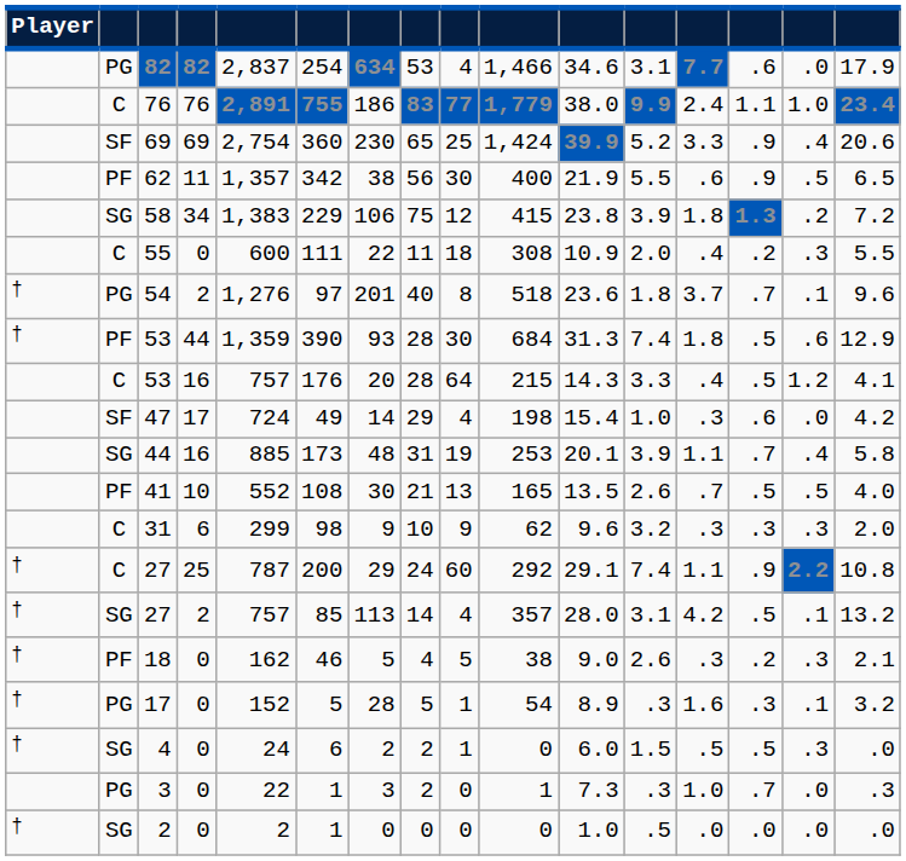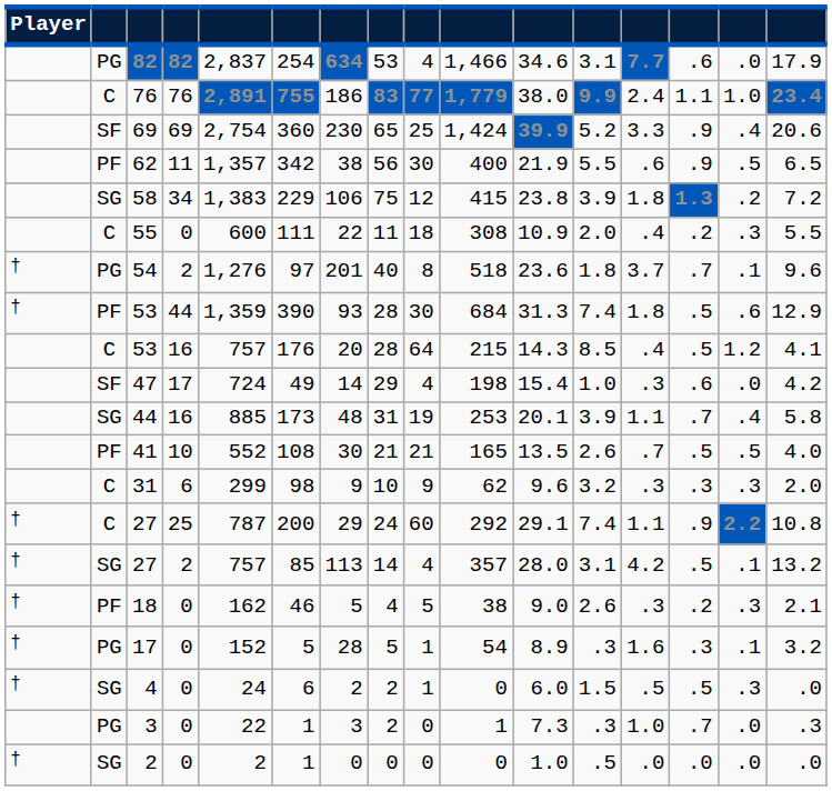 <table class="wikitable sortable" style="font-size: 95%; text-align:right;">
 <tr>
 <th style="background:#041E42; color:#FFFFFF; border-top:#0057B7 3px solid; border-bottom:#0057B7 3px solid;">Player</th>
 <th style="background:#041E42; color:#FFFFFF; border-top:#0057B7 3px solid; border-bottom:#0057B7 3px solid;"></th>
 <th style="background:#041E42; color:#FFFFFF; border-top:#0057B7 3px solid; border-bottom:#0057B7 3px solid;"></th>
 <th style="background:#041E42; color:#FFFFFF; border-top:#0057B7 3px solid; border-bottom:#0057B7 3px solid;"></th>
 <th style="background:#041E42; color:#FFFFFF; border-top:#0057B7 3px solid; border-bottom:#0057B7 3px solid;"></th>
 <th style="background:#041E42; color:#FFFFFF; border-top:#0057B7 3px solid; border-bottom:#0057B7 3px solid;"></th>
 <th style="background:#041E42; color:#FFFFFF; border-top:#0057B7 3px solid; border-bottom:#0057B7 3px solid;"></th>
 <th style="background:#041E42; color:#FFFFFF; border-top:#0057B7 3px solid; border-bottom:#0057B7 3px solid;"></th>
 <th style="background:#041E42; color:#FFFFFF; border-top:#0057B7 3px solid; border-bottom:#0057B7 3px solid;"></th>
 <th style="background:#041E42; color:#FFFFFF; border-top:#0057B7 3px solid; border-bottom:#0057B7 3px solid;"></th>
 <th style="background:#041E42; color:#FFFFFF; border-top:#0057B7 3px solid; border-bottom:#0057B7 3px solid;"></th>
 <th style="background:#041E42; color:#FFFFFF; border-top:#0057B7 3px solid; border-bottom:#0057B7 3px solid;"></th>
 <th style="background:#041E42; color:#FFFFFF; border-top:#0057B7 3px solid; border-bottom:#0057B7 3px solid;"></th>
 <th style="background:#041E42; color:#FFFFFF; border-top:#0057B7 3px solid; border-bottom:#0057B7 3px solid;"></th>
 <th style="background:#041E42; color:#FFFFFF; border-top:#0057B7 3px solid; border-bottom:#0057B7 3px solid;"></th>
 <th style="background:#041E42; color:#FFFFFF; border-top:#0057B7 3px solid; border-bottom:#0057B7 3px solid;"></th>
 </tr>
 <tr>
 <td style="text-align:left;"></td>
 <td style="text-align:center;">PG</td>
 <td style="background:#0057B7; color:#8D9093;"><strong>82</strong></td>
 <td style="background:#0057B7; color:#8D9093;"><strong>82</strong></td>
 <td>2,837</td>
 <td>254</td>
 <td style="background:#0057B7; color:#8D9093;"><strong>634</strong></td>
 <td>53</td>
 <td>4</td>
 <td>1,466</td>
 <td>34.6</td>
 <td>3.1</td>
 <td style="background:#0057B7; color:#8D9093;"><strong>7.7</strong></td>
 <td>.6</td>
 <td>.0</td>
 <td>17.9</td>
 </tr>
 <tr>
 <td style="text-align:left;"></td>
 <td style="text-align:center;">C</td>
 <td>76</td>
 <td>76</td>
 <td style="background:#0057B7; color:#8D9093;"><strong>2,891</strong></td>
 <td style="background:#0057B7; color:#8D9093;"><strong>755</strong></td>
 <td>186</td>
 <td style="background:#0057B7; color:#8D9093;"><strong>83</strong></td>
 <td style="background:#0057B7; color:#8D9093;"><strong>77</strong></td>
 <td style="background:#0057B7; color:#8D9093;"><strong>1,779</strong></td>
 <td>38.0</td>
 <td style="background:#0057B7; color:#8D9093;"><strong>9.9</strong></td>
 <td>2.4</td>
 <td>1.1</td>
 <td>1.0</td>
 <td style="background:#0057B7; color:#8D9093;"><strong>23.4</strong></td>
 </tr>
 <tr>
 <td style="text-align:left;"></td>
 <td style="text-align:center;">SF</td>
 <td>69</td>
 <td>69</td>
 <td>2,754</td>
 <td>360</td>
 <td>230</td>
 <td>65</td>
 <td>25</td>
 <td>1,424</td>
 <td style="background:#0057B7; color:#8D9093;"><strong>39.9</strong></td>
 <td>5.2</td>
 <td>3.3</td>
 <td>.9</td>
 <td>.4</td>
 <td>20.6</td>
 </tr>
 <tr>
 <td style="text-align:left;"></td>
 <td style="text-align:center;">PF</td>
 <td>62</td>
 <td>11</td>
 <td>1,357</td>
 <td>342</td>
 <td>38</td>
 <td>56</td>
 <td>30</td>
 <td>400</td>
 <td>21.9</td>
 <td>5.5</td>
 <td>.6</td>
 <td>.9</td>
 <td>.5</td>
 <td>6.5</td>
 </tr>
 <tr>
 <td style="text-align:left;"></td>
 <td style="text-align:center;">SG</td>
 <td>58</td>
 <td>34</td>
 <td>1,383</td>
 <td>229</td>
 <td>106</td>
 <td>75</td>
 <td>12</td>
 <td>415</td>
 <td>23.8</td>
 <td>3.9</td>
 <td>1.8</td>
 <td style="background:#0057B7; color:#8D9093;"><strong>1.3</strong></td>
 <td>.2</td>
 <td>7.2</td>
 </tr>
 <tr>
 <td style="text-align:left;"></td>
 <td style="text-align:center;">C</td>
 <td>55</td>
 <td>0</td>
 <td>600</td>
 <td>111</td>
 <td>22</td>
 <td>11</td>
 <td>18</td>
 <td>308</td>
 <td>10.9</td>
 <td>2.0</td>
 <td>.4</td>
 <td>.2</td>
 <td>.3</td>
 <td>5.5</td>
 </tr>
 <tr>
 <td style="text-align:left;"><sup>†</sup></td>
 <td style="text-align:center;">PG</td>
 <td>54</td>
 <td>2</td>
 <td>1,276</td>
 <td>97</td>
 <td>201</td>
 <td>40</td>
 <td>8</td>
 <td>518</td>
 <td>23.6</td>
 <td>1.8</td>
 <td>3.7</td>
 <td>.7</td>
 <td>.1</td>
 <td>9.6</td>
 </tr>
 <tr>
 <td style="text-align:left;"><sup>†</sup></td>
 <td style="text-align:center;">PF</td>
 <td>53</td>
 <td>44</td>
 <td>1,359</td>
 <td>390</td>
 <td>93</td>
 <td>28</td>
 <td>30</td>
 <td>684</td>
 <td>31.3</td>
 <td>7.4</td>
 <td>1.8</td>
 <td>.5</td>
 <td>.6</td>
 <td>12.9</td>
 </tr>
 <tr>
 <td style="text-align:left;"></td>
 <td style="text-align:center;">C</td>
 <td>53</td>
 <td>16</td>
 <td>757</td>
 <td>176</td>
 <td>20</td>
 <td>28</td>
 <td>64</td>
 <td>215</td>
 <td>14.3</td>
-<td>3.3</td>
+<td>8.5</td>
 <td>.4</td>
 <td>.5</td>
 <td>1.2</td>
 <td>4.1</td>
 </tr>
 <tr>
 <td style="text-align:left;"></td>
 <td style="text-align:center;">SF</td>
 <td>47</td>
 <td>17</td>
 <td>724</td>
 <td>49</td>
 <td>14</td>
 <td>29</td>
 <td>4</td>
 <td>198</td>
 <td>15.4</td>
 <td>1.0</td>
 <td>.3</td>
 <td>.6</td>
 <td>.0</td>
 <td>4.2</td>
 </tr>
 <tr>
 <td style="text-align:left;"></td>
 <td style="text-align:center;">SG</td>
 <td>44</td>
 <td>16</td>
 <td>885</td>
 <td>173</td>
 <td>48</td>
 <td>31</td>
 <td>19</td>
 <td>253</td>
 <td>20.1</td>
 <td>3.9</td>
 <td>1.1</td>
 <td>.7</td>
 <td>.4</td>
 <td>5.8</td>
 </tr>
 <tr>
 <td style="text-align:left;"></td>
 <td style="text-align:center;">PF</td>
 <td>41</td>
 <td>10</td>
 <td>552</td>
 <td>108</td>
 <td>30</td>
 <td>21</td>
-<td>13</td>
+<td>21</td>
 <td>165</td>
 <td>13.5</td>
 <td>2.6</td>
 <td>.7</td>
 <td>.5</td>
 <td>.5</td>
 <td>4.0</td>
 </tr>
 <tr>
 <td style="text-align:left;"></td>
 <td style="text-align:center;">C</td>
 <td>31</td>
 <td>6</td>
 <td>299</td>
 <td>98</td>
 <td>9</td>
 <td>10</td>
 <td>9</td>
 <td>62</td>
 <td>9.6</td>
 <td>3.2</td>
 <td>.3</td>
 <td>.3</td>
 <td>.3</td>
 <td>2.0</td>
 </tr>
 <tr>
 <td style="text-align:left;"><sup>†</sup></td>
 <td style="text-align:center;">C</td>
 <td>27</td>
 <td>25</td>
 <td>787</td>
 <td>200</td>
 <td>29</td>
 <td>24</td>
 <td>60</td>
 <td>292</td>
 <td>29.1</td>
 <td>7.4</td>
 <td>1.1</td>
 <td>.9</td>
 <td style="background:#0057B7; color:#8D9093;"><strong>2.2</strong></td>
 <td>10.8</td>
 </tr>
 <tr>
 <td style="text-align:left;"><sup>†</sup></td>
 <td style="text-align:center;">SG</td>
 <td>27</td>
 <td>2</td>
 <td>757</td>
 <td>85</td>
 <td>113</td>
 <td>14</td>
 <td>4</td>
 <td>357</td>
 <td>28.0</td>
 <td>3.1</td>
 <td>4.2</td>
 <td>.5</td>
 <td>.1</td>
 <td>13.2</td>
 </tr>
 <tr>
 <td style="text-align:left;"><sup>†</sup></td>
 <td style="text-align:center;">PF</td>
 <td>18</td>
 <td>0</td>
 <td>162</td>
 <td>46</td>
 <td>5</td>
 <td>4</td>
 <td>5</td>
 <td>38</td>
 <td>9.0</td>
 <td>2.6</td>
 <td>.3</td>
 <td>.2</td>
 <td>.3</td>
 <td>2.1</td>
 </tr>
 <tr>
 <td style="text-align:left;"><sup>†</sup></td>
 <td style="text-align:center;">PG</td>
 <td>17</td>
 <td>0</td>
 <td>152</td>
 <td>5</td>
 <td>28</td>
 <td>5</td>
 <td>1</td>
 <td>54</td>
 <td>8.9</td>
 <td>.3</td>
 <td>1.6</td>
 <td>.3</td>
 <td>.1</td>
 <td>3.2</td>
 </tr>
 <tr>
 <td style="text-align:left;"><sup>†</sup></td>
 <td style="text-align:center;">SG</td>
 <td>4</td>
 <td>0</td>
 <td>24</td>
 <td>6</td>
 <td>2</td>
 <td>2</td>
 <td>1</td>
 <td>0</td>
 <td>6.0</td>
 <td>1.5</td>
 <td>.5</td>
 <td>.5</td>
 <td>.3</td>
 <td>.0</td>
 </tr>
 <tr>
 <td style="text-align:left;"></td>
 <td style="text-align:center;">PG</td>
 <td>3</td>
 <td>0</td>
 <td>22</td>
 <td>1</td>
 <td>3</td>
 <td>2</td>
 <td>0</td>
 <td>1</td>
 <td>7.3</td>
 <td>.3</td>
 <td>1.0</td>
 <td>.7</td>
 <td>.0</td>
 <td>.3</td>
 </tr>
 <tr>
 <td style="text-align:left;"><sup>†</sup></td>
 <td style="text-align:center;">SG</td>
 <td>2</td>
 <td>0</td>
 <td>2</td>
 <td>1</td>
 <td>0</td>
 <td>0</td>
 <td>0</td>
 <td>0</td>
 <td>1.0</td>
 <td>.5</td>
 <td>.0</td>
 <td>.0</td>
 <td>.0</td>
 <td>.0</td>
 </tr>
 </table>
